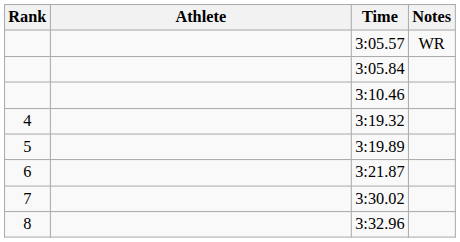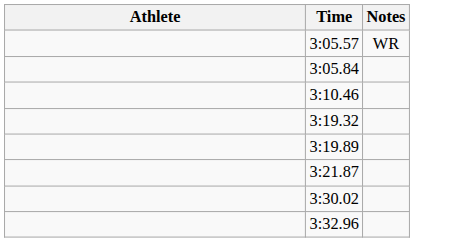 <table class="wikitable" style="text-align:center">
 <tr>
-<th>Rank</th>
 <th Style="width:18em">Athlete</th>
 <th>Time</th>
 <th>Notes</th>
 </tr>
 <tr>
-<td></td>
 <td style="text-align:left"></td>
 <td>3:05.57</td>
 <td>WR</td>
 </tr>
 <tr>
-<td></td>
 <td style="text-align:left"></td>
 <td>3:05.84</td>
 <td></td>
 </tr>
 <tr>
-<td></td>
 <td style="text-align:left"></td>
 <td>3:10.46</td>
 <td></td>
 </tr>
 <tr>
-<td>4</td>
 <td style="text-align:left"></td>
 <td>3:19.32</td>
 <td></td>
 </tr>
 <tr>
-<td>5</td>
 <td style="text-align:left"></td>
 <td>3:19.89</td>
 <td></td>
 </tr>
 <tr>
-<td>6</td>
 <td style="text-align:left"></td>
 <td>3:21.87</td>
 <td></td>
 </tr>
 <tr>
-<td>7</td>
 <td style="text-align:left"></td>
 <td>3:30.02</td>
 <td></td>
 </tr>
 <tr>
-<td>8</td>
 <td style="text-align:left"></td>
 <td>3:32.96</td>
 <td></td>
 </tr>
 </table>
